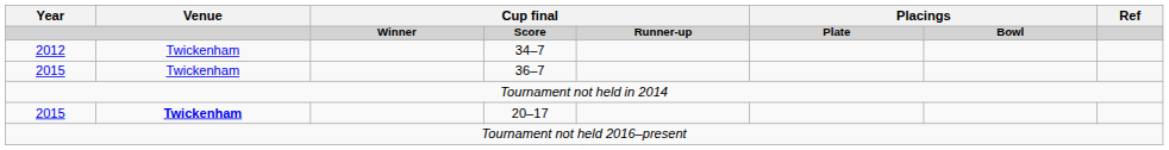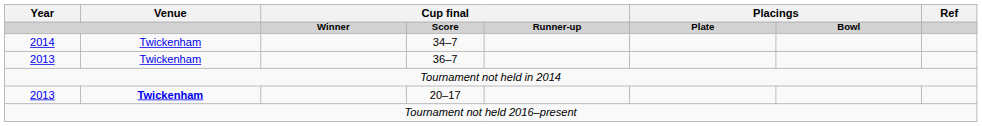 <table class="wikitable" style="font-size:90%; width: 100%; text-align: center;">
 <tr>
 <th>Year</th>
 <th>Venue</th>
 <th colspan=3>Cup final</th>
 <th colspan=2>Placings</th>
 <th style="padding:2px;">Ref</th>
 </tr>
 <tr bgcolor=lightgrey style="line-height:9px; font-size:87%;">
 <td colspan=2 style="font-weight:bold;"></td>
 <td width=15% style="font-weight:bold;">Winner</td>
 <td width=8%  style="font-weight:bold;">Score</td>
 <td width=15% style="font-weight:bold;">Runner-up</td>
 <td width=15% style="font-weight:bold;">Plate</td>
 <td width=15% style="font-weight:bold;">Bowl</td>
 <td></td>
 </tr>
 <tr>
-<td><a href='#'>2012</a></td>
+<td><a href='#'>2014</a></td>
 <td><a href='#'>Twickenham</a></td>
 <td></td>
 <td align=center>34–7</td>
 <td></td>
 <td></td>
 <td></td>
 <td></td>
 </tr>
 <tr>
-<td><a href='#'>2015</a></td>
+<td><a href='#'>2013</a></td>
 <td><a href='#'>Twickenham</a></td>
 <td></td>
 <td align=center>36–7</td>
 <td></td>
 <td></td>
 <td></td>
 <td></td>
 </tr>
 <tr>
 <td colspan=8 align=center><em>Tournament not held in 2014</em></td>
 </tr>
 <tr>
-<td><a href='#'>2015</a></td>
+<td><a href='#'>2013</a></td>
 <td><strong><a href='#'>Twickenham</a></strong></td>
 <td></td>
 <td align=center>20–17</td>
 <td></td>
 <td></td>
 <td></td>
 <td></td>
 </tr>
 <tr>
 <td colspan=8 align=center><em>Tournament not held 2016–present</em></td>
 </tr>
 </table>
